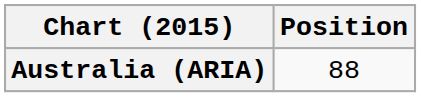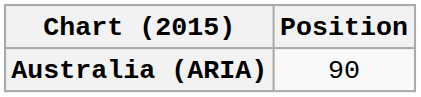 <table class="wikitable plainrowheaders" style="text-align:center">
 <tr>
 <th scope="col">Chart (2015)</th>
 <th scope="col">Position</th>
 </tr>
 <tr>
 <th scope="row">Australia (ARIA)</th>
-<td>88</td>
+<td>90</td>
 </tr>
 </table>
